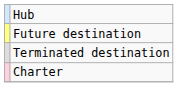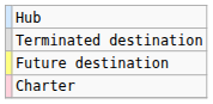 <table class="wikitable">
 <tr>
 <td style="background-color: #D0E7FF"></td>
 <td>Hub</td>
 </tr>
 <tr>
+<td style="background-color: #DDDDDD"></td>
+<td>Terminated destination</td>
+</tr>
+<tr>
 <td style="background:#ffff80"></td>
 <td>Future destination</td>
-</tr>
-<tr>
-<td style="background-color: #DDDDDD"></td>
-<td>Terminated destination</td>
 </tr>
 <tr>
 <td style="background-color: #FFD1DC"></td>
 <td>Charter</td>
 </tr>
 <tr>
 </tr>
 </table>
